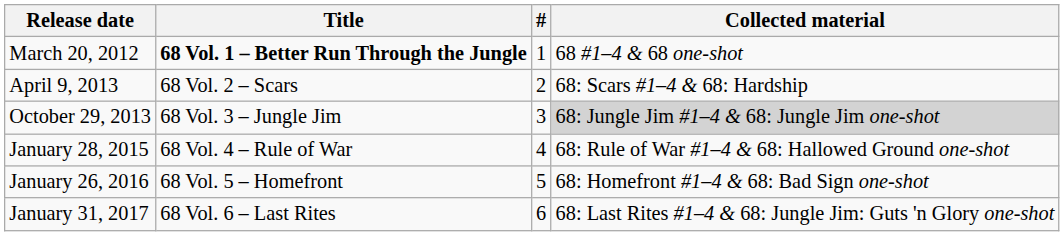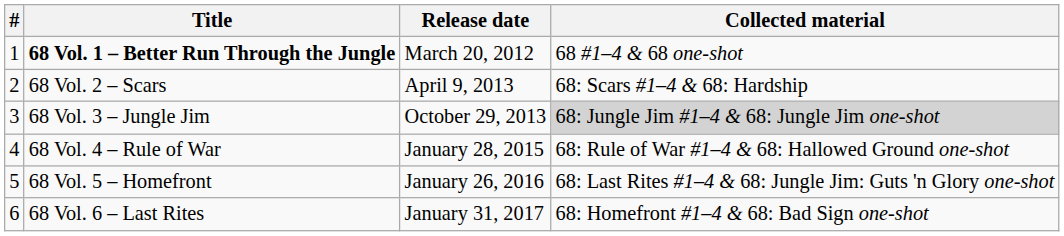 <table class="wikitable">
 <tr>
+<th>#</th>
+<th>Title</th>
 <th>Release date</th>
-<th>Title</th>
-<th>#</th>
 <th>Collected material</th>
 </tr>
 <tr>
+<td>1</td>
+<td><strong>68 Vol. 1 – Better Run Through the Jungle<em></td>
 <td>March 20, 2012</td>
-<td><strong>68 Vol. 1 – Better Run Through the Jungle<em></td>
-<td>1</td>
 <td></em>68<em> #1–4 & </em>68<em> one-shot</td>
 </tr>
 <tr>
+<td>2</td>
+<td></em>68 Vol. 2 – Scars<em></td>
 <td>April 9, 2013</td>
-<td></em>68 Vol. 2 – Scars<em></td>
-<td>2</td>
 <td></em>68: Scars<em> #1–4 & </em>68: Hardship<em></td>
 </tr>
 <tr>
+<td>3</td>
+<td></em>68 Vol. 3 – Jungle Jim<em></td>
 <td>October 29, 2013</td>
-<td></em>68 Vol. 3 – Jungle Jim<em></td>
-<td>3</td>
 <td style="background: lightgrey;"></em>68: Jungle Jim<em> #1–4 & </em>68: Jungle Jim<em> one-shot</td>
 </tr>
 <tr>
+<td>4</td>
+<td></em>68 Vol. 4 – Rule of War<em></td>
 <td>January 28, 2015</td>
-<td></em>68 Vol. 4 – Rule of War<em></td>
-<td>4</td>
 <td></em>68: Rule of War<em> #1–4 & </em>68: Hallowed Ground<em> one-shot</td>
 </tr>
 <tr>
+<td>5</td>
+<td></em>68 Vol. 5 – Homefront<em></td>
 <td>January 26, 2016</td>
-<td></em>68 Vol. 5 – Homefront<em></td>
-<td>5</td>
+<td></em>68: Last Rites<em> #1–4 & </em>68: Jungle Jim: Guts 'n Glory<em> one-shot</td>
+</tr>
+<tr>
+<td>6</td>
+<td></em>68 Vol. 6 – Last Rites<em></td>
+<td>January 31, 2017</td>
 <td></em>68: Homefront<em> #1–4 & </em>68: Bad Sign<em> one-shot</td>
 </tr>
-<tr>
-<td>January 31, 2017</td>
-<td></em>68 Vol. 6 – Last Rites<em></td>
-<td>6</td>
-<td></em>68: Last Rites<em> #1–4 & </em>68: Jungle Jim: Guts 'n Glory<em> one-shot</td>
-</tr>
 </table>
